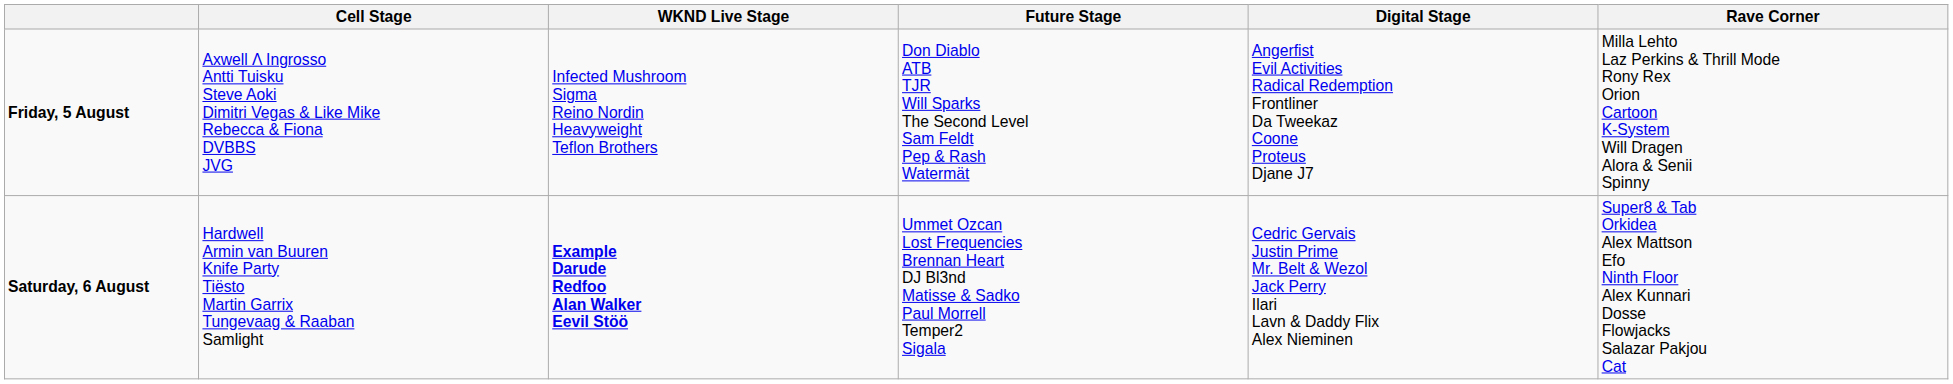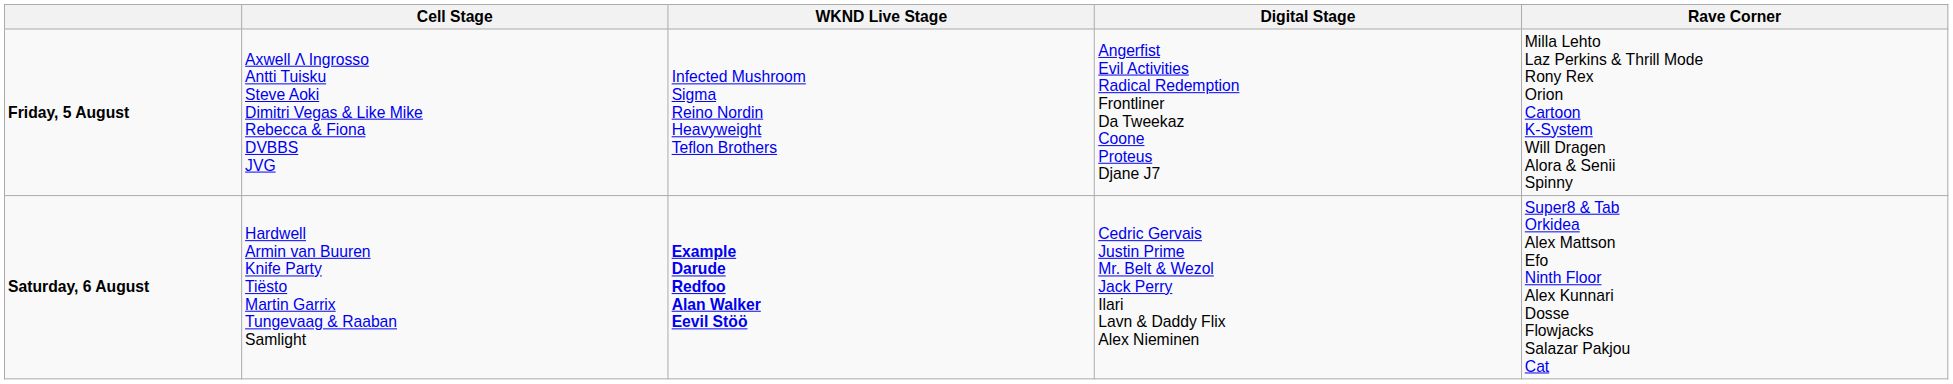 <table class="wikitable" width="100%">
 <tr>
 <th width="10%"></th>
 <th width="18%">Cell Stage</th>
 <th width="18%">WKND Live Stage</th>
-<th width="18%">Future Stage</th>
 <th width="18%">Digital Stage</th>
 <th width="18%">Rave Corner</th>
 </tr>
 <tr>
 <td><strong>Friday, 5 August</strong></td>
 <td><a href='#'>Axwell Λ Ingrosso</a><br><a href='#'>Antti Tuisku</a><br><a href='#'>Steve Aoki</a><br><a href='#'>Dimitri Vegas & Like Mike</a><br><a href='#'>Rebecca & Fiona</a><br><a href='#'>DVBBS</a><br><a href='#'>JVG</a><br></td>
 <td><a href='#'>Infected Mushroom</a><br><a href='#'>Sigma</a><br><a href='#'>Reino Nordin</a><br><a href='#'>Heavyweight</a><br><a href='#'>Teflon Brothers</a><br></td>
-<td><a href='#'>Don Diablo</a><br><a href='#'>ATB</a><br><a href='#'>TJR</a><br><a href='#'>Will Sparks</a><br>The Second Level<br><a href='#'>Sam Feldt</a><br><a href='#'>Pep & Rash</a><br><a href='#'>Watermät</a><br></td>
 <td><a href='#'>Angerfist</a><br><a href='#'>Evil Activities</a><br><a href='#'>Radical Redemption</a><br>Frontliner<br>Da Tweekaz<br><a href='#'>Coone</a><br><a href='#'>Proteus</a><br>Djane J7<br></td>
 <td>Milla Lehto<br>Laz Perkins & Thrill Mode<br>Rony Rex<br>Orion<br><a href='#'>Cartoon</a><br><a href='#'>K-System</a><br>Will Dragen<br>Alora & Senii<br>Spinny<br></td>
 </tr>
 <tr>
 <td><strong>Saturday, 6 August</strong></td>
 <td><a href='#'>Hardwell</a><br><a href='#'>Armin van Buuren</a><br><a href='#'>Knife Party</a><br><a href='#'>Tiësto</a><br><a href='#'>Martin Garrix</a><br><a href='#'>Tungevaag & Raaban</a><br>Samlight<br></td>
 <td><strong><a href='#'>Example</a><br><a href='#'>Darude</a><br><a href='#'>Redfoo</a><br><a href='#'>Alan Walker</a><br><a href='#'>Eevil Stöö</a><br></strong></td>
-<td><a href='#'>Ummet Ozcan</a><br><a href='#'>Lost Frequencies</a><br><a href='#'>Brennan Heart</a><br>DJ Bl3nd<br><a href='#'>Matisse & Sadko</a><br><a href='#'>Paul Morrell</a><br>Temper2<br><a href='#'>Sigala</a><br></td>
 <td><a href='#'>Cedric Gervais</a><br><a href='#'>Justin Prime</a><br><a href='#'>Mr. Belt & Wezol</a><br><a href='#'>Jack Perry</a><br>Ilari<br>Lavn & Daddy Flix<br>Alex Nieminen<br></td>
 <td><a href='#'>Super8 & Tab</a><br><a href='#'>Orkidea</a><br>Alex Mattson<br>Efo<br><a href='#'>Ninth Floor</a><br>Alex Kunnari<br>Dosse<br>Flowjacks<br>Salazar Pakjou<br><a href='#'>Cat</a><br></td>
 </tr>
 </table>
